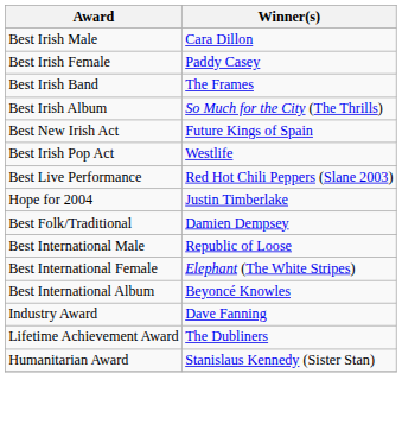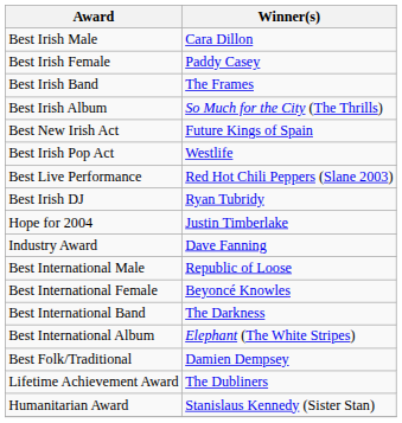 <table class="wikitable">
 <tr>
 <th>Award</th>
 <th>Winner(s)</th>
 </tr>
 <tr>
 <td>Best Irish Male</td>
 <td><a href='#'>Cara Dillon</a></td>
 </tr>
 <tr>
 <td>Best Irish Female</td>
 <td><a href='#'>Paddy Casey</a></td>
 </tr>
 <tr>
 <td>Best Irish Band</td>
 <td><a href='#'>The Frames</a></td>
 </tr>
 <tr>
 <td>Best Irish Album</td>
 <td><em><a href='#'>So Much for the City</a></em> (<a href='#'>The Thrills</a>)</td>
 </tr>
 <tr>
 <td>Best New Irish Act</td>
 <td><a href='#'>Future Kings of Spain</a></td>
 </tr>
 <tr>
 <td>Best Irish Pop Act</td>
 <td><a href='#'>Westlife</a></td>
 </tr>
 <tr>
 <td>Best Live Performance</td>
 <td><a href='#'>Red Hot Chili Peppers</a> (<a href='#'>Slane 2003</a>)</td>
 </tr>
 <tr>
+<td>Best Irish DJ</td>
+<td><a href='#'>Ryan Tubridy</a></td>
+</tr>
+<tr>
 <td>Hope for 2004</td>
 <td><a href='#'>Justin Timberlake</a></td>
 </tr>
 <tr>
-<td>Best Folk/Traditional</td>
-<td><a href='#'>Damien Dempsey</a></td>
+<td>Industry Award</td>
+<td><a href='#'>Dave Fanning</a></td>
 </tr>
 <tr>
 <td>Best International Male</td>
 <td><a href='#'>Republic of Loose</a></td>
 </tr>
 <tr>
 <td>Best International Female</td>
+<td><a href='#'>Beyoncé Knowles</a></td>
+</tr>
+<tr>
+<td>Best International Band</td>
+<td><a href='#'>The Darkness</a></td>
+</tr>
+<tr>
+<td>Best International Album</td>
 <td><em><a href='#'>Elephant</a></em> (<a href='#'>The White Stripes</a>)</td>
 </tr>
 <tr>
-<td>Best International Album</td>
-<td><a href='#'>Beyoncé Knowles</a></td>
-</tr>
-<tr>
-<td>Industry Award</td>
-<td><a href='#'>Dave Fanning</a></td>
+<td>Best Folk/Traditional</td>
+<td><a href='#'>Damien Dempsey</a></td>
 </tr>
 <tr>
 <td>Lifetime Achievement Award</td>
 <td><a href='#'>The Dubliners</a></td>
 </tr>
 <tr>
 <td>Humanitarian Award</td>
 <td><a href='#'>Stanislaus Kennedy</a> (Sister Stan)</td>
 </tr>
 <tr>
 </tr>
 </table>
